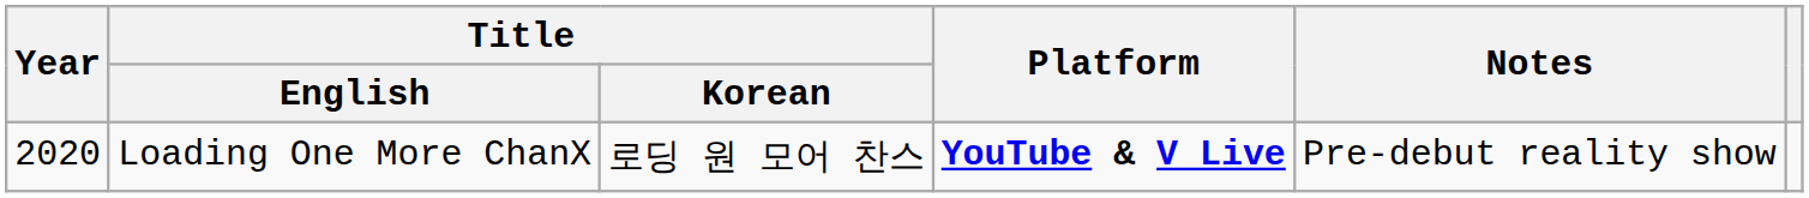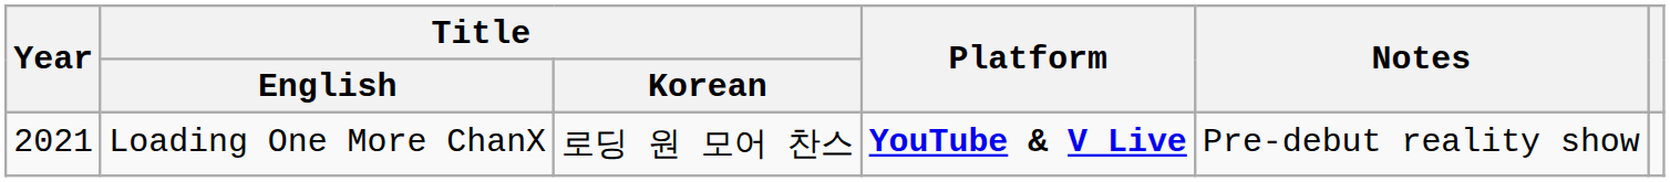 <table class="wikitable sortable plainrowheaders">
 <tr>
 <th rowspan="2" scope="col">Year</th>
 <th colspan="2" scope="col">Title</th>
 <th rowspan="2" scope="col">Platform</th>
 <th rowspan="2" scope="col" class="unsortable">Notes</th>
 <th rowspan="2" scope="col" class="unsortable"></th>
 </tr>
 <tr>
 <th>English</th>
 <th>Korean</th>
 </tr>
 <tr>
-<td>2020</td>
+<td>2021</td>
 <td>Loading One More ChanX</td>
 <td>로딩 원 모어 찬스</td>
 <td><strong><a href='#'>YouTube</a> & <a href='#'>V Live</a></strong></td>
 <td>Pre-debut reality show</td>
 <td></td>
 </tr>
 </table>
